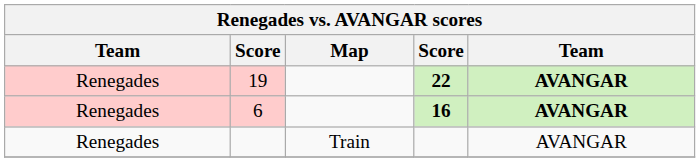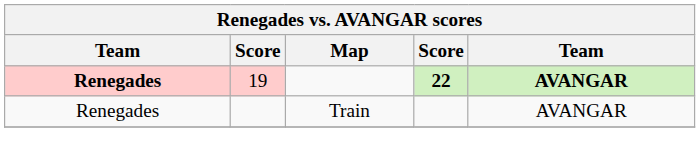 <table class="wikitable" style="text-align: center;">
 <tr>
 <th colspan=5>Renegades vs.  AVANGAR scores</th>
 </tr>
 <tr>
 <th width="181px">Team</th>
 <th width="20px">Score</th>
 <th width="100px">Map</th>
 <th width="20px">Score</th>
 <th width="181px">Team</th>
 </tr>
 <tr>
-<td style="background: #FFCCCC;">Renegades</td>
+<td style="background: #FFCCCC;"><strong>Renegades</strong></td>
 <td style="background: #FFCCCC;">19</td>
 <td></td>
 <td style="background: #D0F0C0;"><strong>22</strong></td>
-<td style="background: #D0F0C0;"><strong>AVANGAR</strong></td>
-</tr>
-<tr>
-<td style="background: #FFCCCC;">Renegades</td>
-<td style="background: #FFCCCC;">6</td>
-<td></td>
-<td style="background: #D0F0C0;"><strong>16</strong></td>
 <td style="background: #D0F0C0;"><strong>AVANGAR</strong></td>
 </tr>
 <tr>
 <td>Renegades</td>
 <td></td>
 <td>Train</td>
 <td></td>
 <td>AVANGAR</td>
 </tr>
 <tr>
 </tr>
 </table>
